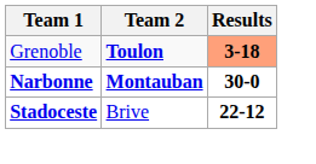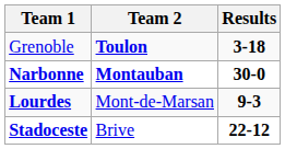 <table class="wikitable">
 <tr>
 <th>Team 1</th>
 <th>Team 2</th>
 <th>Results</th>
 </tr>
 <tr>
 <td><a href='#'>Grenoble</a></td>
 <td><strong><a href='#'>Toulon</a></strong></td>
-<td align="center" style="background: lightsalmon;"><strong>3-18</strong></td>
+<td align="center"><strong>3-18</strong></td>
 </tr>
 <tr bgcolor="white">
 <td><strong><a href='#'>Narbonne</a></strong></td>
 <td><strong><a href='#'>Montauban</a></strong></td>
 <td align="center"><strong>30-0</strong></td>
+</tr>
+<tr>
+<td><strong><a href='#'>Lourdes</a></strong></td>
+<td><a href='#'>Mont-de-Marsan</a></td>
+<td align="center"><strong>9-3</strong></td>
 </tr>
 <tr bgcolor="white">
 <td><strong><a href='#'>Stadoceste</a></strong></td>
 <td><a href='#'>Brive</a></td>
 <td align="center"><strong>22-12</strong></td>
 </tr>
 </table>
